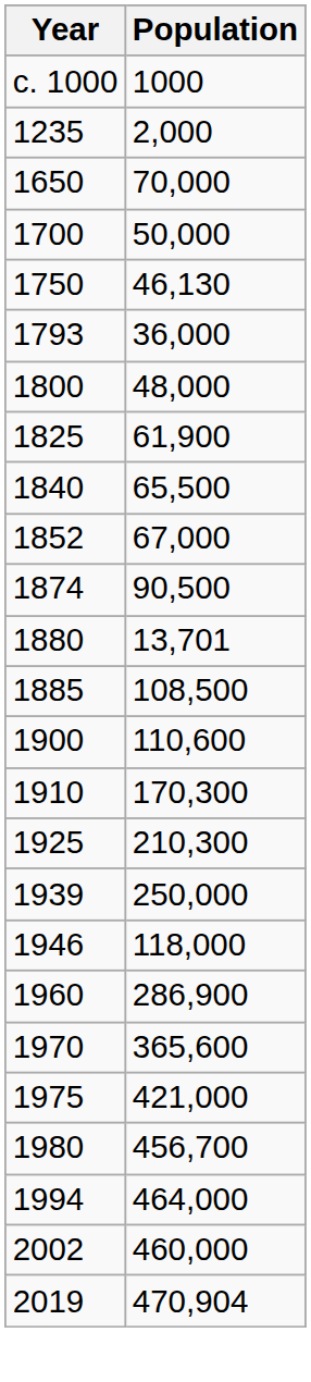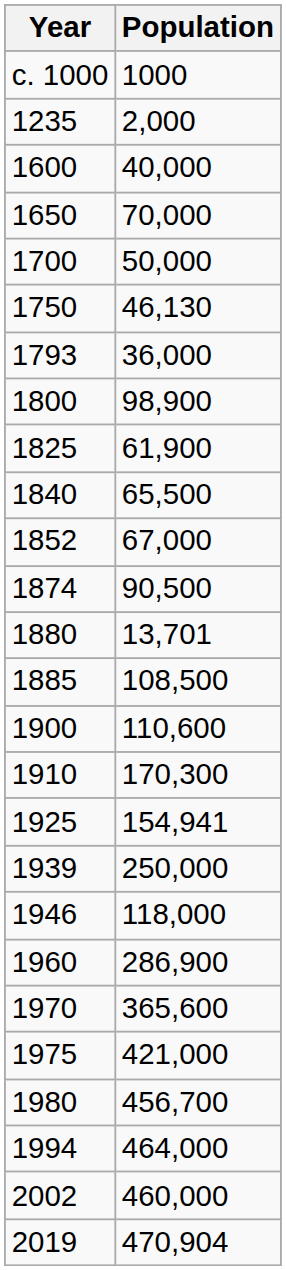 <table class="wikitable floatright">
 <tr>
 <th>Year</th>
 <th>Population</th>
 </tr>
 <tr>
 <td>c. 1000</td>
 <td>1000</td>
 </tr>
 <tr>
 <td>1235</td>
 <td>2,000</td>
+</tr>
+<tr>
+<td>1600</td>
+<td>40,000</td>
 </tr>
 <tr>
 <td>1650</td>
 <td>70,000</td>
 </tr>
 <tr>
 <td>1700</td>
 <td>50,000</td>
 </tr>
 <tr>
 <td>1750</td>
 <td>46,130</td>
 </tr>
 <tr>
 <td>1793</td>
 <td>36,000</td>
 </tr>
 <tr>
 <td>1800</td>
-<td>48,000</td>
+<td>98,900</td>
 </tr>
 <tr>
 <td>1825</td>
 <td>61,900</td>
 </tr>
 <tr>
 <td>1840</td>
 <td>65,500</td>
 </tr>
 <tr>
 <td>1852</td>
 <td>67,000</td>
 </tr>
 <tr>
 <td>1874</td>
 <td>90,500</td>
 </tr>
 <tr>
 <td>1880</td>
 <td>13,701</td>
 </tr>
 <tr>
 <td>1885</td>
 <td>108,500</td>
 </tr>
 <tr>
 <td>1900</td>
 <td>110,600</td>
 </tr>
 <tr>
 <td>1910</td>
 <td>170,300</td>
 </tr>
 <tr>
 <td>1925</td>
-<td>210,300</td>
+<td>154,941</td>
 </tr>
 <tr>
 <td>1939</td>
 <td>250,000</td>
 </tr>
 <tr>
 <td>1946</td>
 <td>118,000</td>
 </tr>
 <tr>
 <td>1960</td>
 <td>286,900</td>
 </tr>
 <tr>
 <td>1970</td>
 <td>365,600</td>
 </tr>
 <tr>
 <td>1975</td>
 <td>421,000</td>
 </tr>
 <tr>
 <td>1980</td>
 <td>456,700</td>
 </tr>
 <tr>
 <td>1994</td>
 <td>464,000</td>
 </tr>
 <tr>
 <td>2002</td>
 <td>460,000</td>
 </tr>
 <tr>
 <td>2019</td>
 <td>470,904</td>
 </tr>
 </table>
